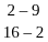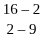 <table style="text-align:center">
 <tr>
 <th width=200></th>
 <th width=100></th>
 <th width=200></th>
 </tr>
 <tr>
+<td align=right><strong></strong></td>
+<td>16 – 2</td>
+<td align=left></td>
+</tr>
+<tr>
 <td align=right></td>
 <td>2 – 9</td>
 <td align=left><strong></strong></td>
 </tr>
-<tr>
-<td align=right><strong></strong></td>
-<td>16 – 2</td>
-<td align=left></td>
-</tr>
 </table>
